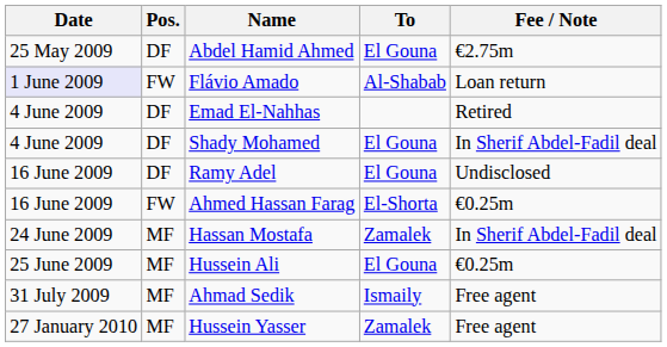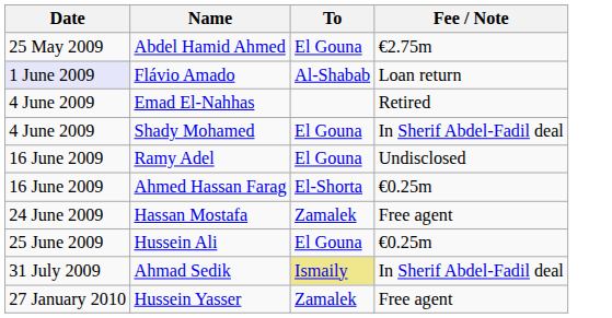 <table class="wikitable">
 <tr>
 <th>Date</th>
-<th>Pos.</th>
 <th>Name</th>
 <th>To</th>
 <th>Fee / Note</th>
 </tr>
 <tr>
 <td>25 May 2009</td>
-<td>DF</td>
 <td> <a href='#'>Abdel Hamid Ahmed</a></td>
 <td> <a href='#'>El Gouna</a></td>
 <td>€2.75m</td>
 </tr>
 <tr>
 <td style="background: lavender;">1 June 2009</td>
-<td>FW</td>
 <td> <a href='#'>Flávio Amado</a></td>
 <td>  <a href='#'>Al-Shabab</a></td>
 <td>Loan return</td>
 </tr>
 <tr>
 <td>4 June 2009</td>
-<td>DF</td>
 <td> <a href='#'>Emad El-Nahhas</a></td>
 <td></td>
 <td>Retired</td>
 </tr>
 <tr>
 <td>4 June 2009</td>
-<td>DF</td>
 <td> <a href='#'>Shady Mohamed</a></td>
 <td> <a href='#'>El Gouna</a></td>
 <td>In <a href='#'>Sherif Abdel-Fadil</a> deal</td>
 </tr>
 <tr>
 <td>16 June 2009</td>
-<td>DF</td>
 <td> <a href='#'>Ramy Adel</a></td>
 <td> <a href='#'>El Gouna</a></td>
 <td>Undisclosed</td>
 </tr>
 <tr>
 <td>16 June 2009</td>
-<td>FW</td>
 <td> <a href='#'>Ahmed Hassan Farag</a></td>
 <td> <a href='#'>El-Shorta</a></td>
 <td>€0.25m</td>
 </tr>
 <tr>
 <td>24 June 2009</td>
-<td>MF</td>
 <td> <a href='#'>Hassan Mostafa</a></td>
 <td> <a href='#'>Zamalek</a></td>
-<td>In <a href='#'>Sherif Abdel-Fadil</a> deal</td>
+<td>Free agent</td>
 </tr>
 <tr>
 <td>25 June 2009</td>
-<td>MF</td>
 <td> <a href='#'>Hussein Ali</a></td>
 <td> <a href='#'>El Gouna</a></td>
 <td>€0.25m</td>
 </tr>
 <tr>
 <td>31 July 2009</td>
-<td>MF</td>
 <td> <a href='#'>Ahmad Sedik</a></td>
-<td> <a href='#'>Ismaily</a></td>
-<td>Free agent</td>
+<td style="background: khaki;"> <a href='#'>Ismaily</a></td>
+<td>In <a href='#'>Sherif Abdel-Fadil</a> deal</td>
 </tr>
 <tr>
 <td>27 January 2010</td>
-<td>MF</td>
 <td> <a href='#'>Hussein Yasser</a></td>
 <td> <a href='#'>Zamalek</a></td>
 <td>Free agent</td>
 </tr>
 </table>
